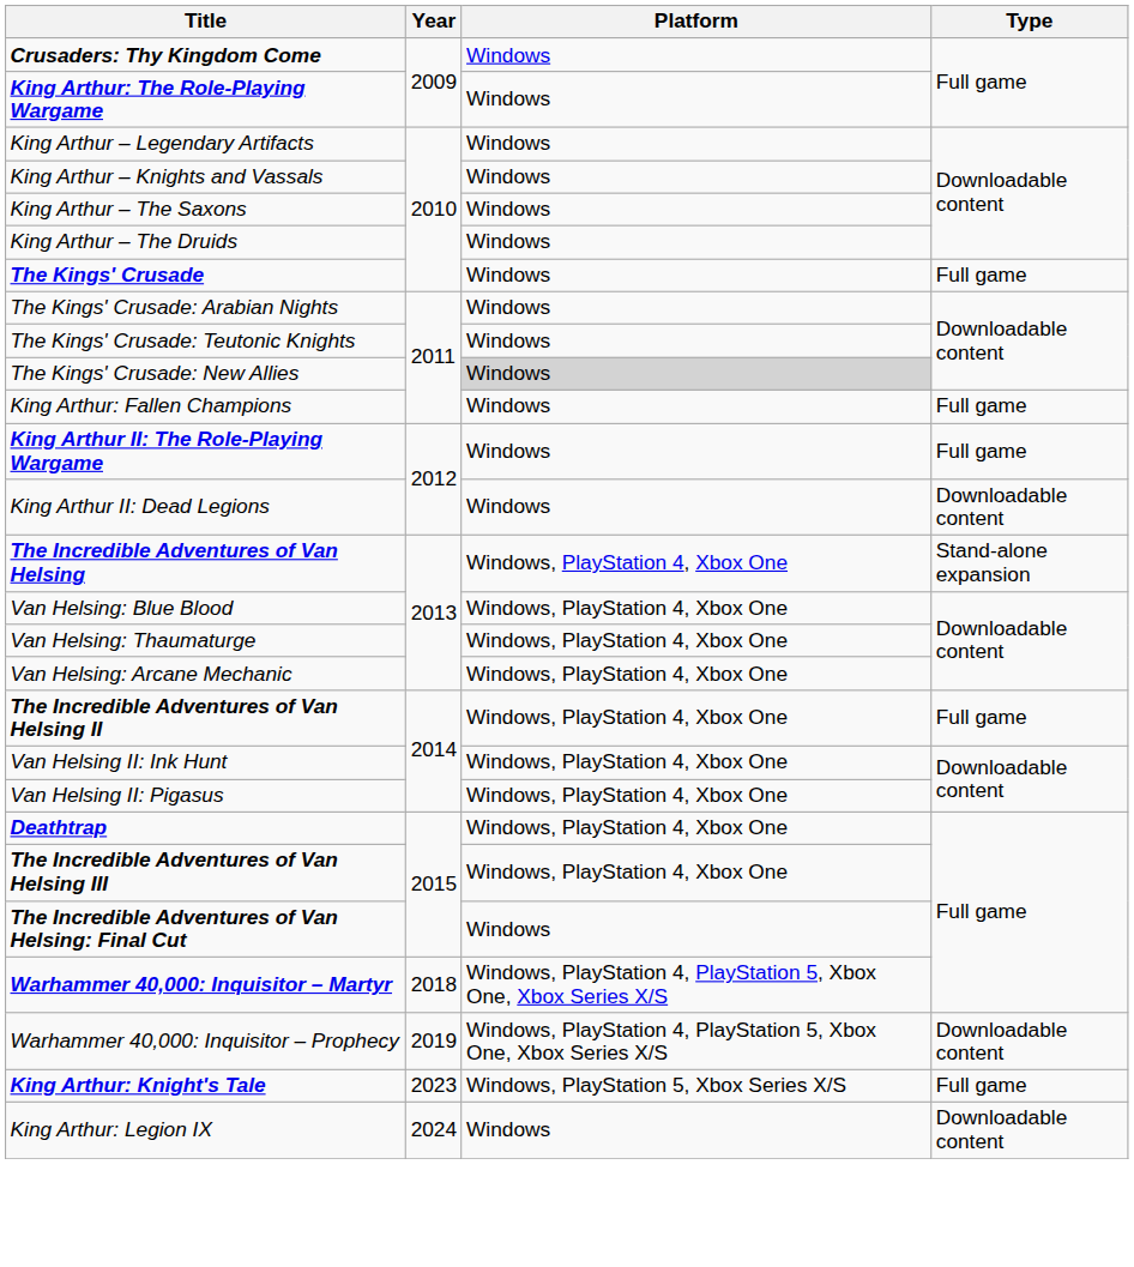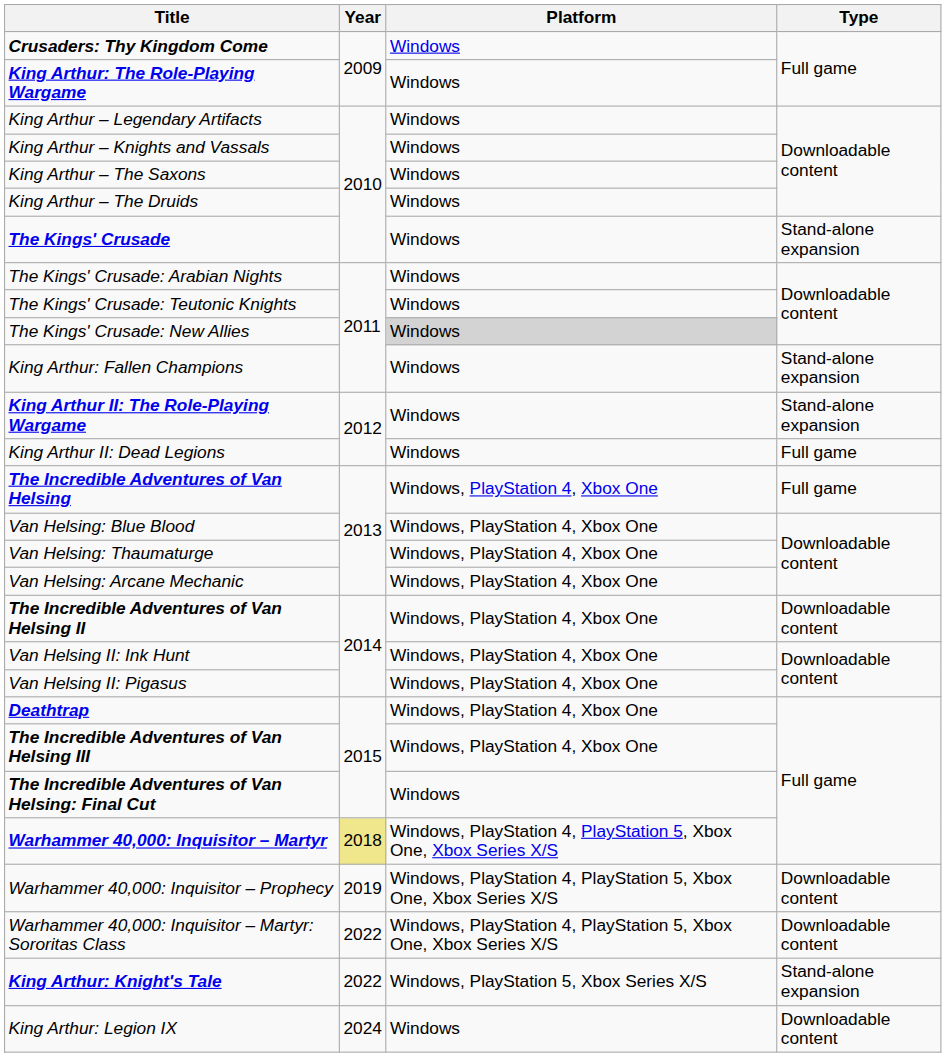 <table class="wikitable sortable">
 <tr>
 <th>Title</th>
 <th>Year</th>
 <th>Platform</th>
 <th>Type</th>
 </tr>
 <tr>
 <td><strong><em>Crusaders: Thy Kingdom Come</em></strong></td>
 <td rowspan="2">2009</td>
 <td><a href='#'>Windows</a></td>
 <td rowspan="2">Full game</td>
 </tr>
 <tr>
 <td><strong><em><a href='#'>King Arthur: The Role-Playing Wargame</a></em></strong></td>
 <td>Windows</td>
 </tr>
 <tr>
 <td><em>King Arthur – Legendary Artifacts</em></td>
 <td rowspan="5">2010</td>
 <td>Windows</td>
 <td rowspan="4">Downloadable content</td>
 </tr>
 <tr>
 <td><em>King Arthur – Knights and Vassals</em></td>
 <td>Windows</td>
 </tr>
 <tr>
 <td><em>King Arthur – The Saxons</em></td>
 <td>Windows</td>
 </tr>
 <tr>
 <td><em>King Arthur – The Druids</em></td>
 <td>Windows</td>
 </tr>
 <tr>
 <td><strong><em><a href='#'>The Kings' Crusade</a></em></strong></td>
 <td>Windows</td>
-<td>Full game</td>
+<td>Stand-alone expansion</td>
 </tr>
 <tr>
 <td><em>The Kings' Crusade: Arabian Nights</em></td>
 <td rowspan="4">2011</td>
 <td>Windows</td>
 <td rowspan="3">Downloadable content</td>
 </tr>
 <tr>
 <td><em>The Kings' Crusade: Teutonic Knights</em></td>
 <td>Windows</td>
 </tr>
 <tr>
 <td><em>The Kings' Crusade: New Allies</em></td>
 <td style="background: lightgrey;">Windows</td>
 </tr>
 <tr>
 <td><em>King Arthur: Fallen Champions</em></td>
 <td>Windows</td>
-<td>Full game</td>
+<td>Stand-alone expansion</td>
 </tr>
 <tr>
 <td><strong><em><a href='#'>King Arthur II: The Role-Playing Wargame</a></em></strong></td>
 <td rowspan="2">2012</td>
 <td>Windows</td>
-<td>Full game</td>
+<td>Stand-alone expansion</td>
 </tr>
 <tr>
 <td><em>King Arthur II: Dead Legions</em></td>
 <td>Windows</td>
-<td>Downloadable content</td>
+<td>Full game</td>
 </tr>
 <tr>
 <td><strong><em><a href='#'>The Incredible Adventures of Van Helsing</a></em></strong></td>
 <td rowspan="4">2013</td>
 <td>Windows, <a href='#'>PlayStation 4</a>, <a href='#'>Xbox One</a></td>
-<td>Stand-alone expansion</td>
+<td>Full game</td>
 </tr>
 <tr>
 <td><em>Van Helsing: Blue Blood</em></td>
 <td>Windows, PlayStation 4, Xbox One</td>
 <td rowspan="3">Downloadable content</td>
 </tr>
 <tr>
 <td><em>Van Helsing: Thaumaturge</em></td>
 <td>Windows, PlayStation 4, Xbox One</td>
 </tr>
 <tr>
 <td><em>Van Helsing: Arcane Mechanic</em></td>
 <td>Windows, PlayStation 4, Xbox One</td>
 </tr>
 <tr>
 <td><strong><em>The Incredible Adventures of Van Helsing II</em></strong></td>
 <td rowspan="3">2014</td>
 <td>Windows, PlayStation 4, Xbox One</td>
-<td>Full game</td>
+<td>Downloadable content</td>
 </tr>
 <tr>
 <td><em>Van Helsing II: Ink Hunt</em></td>
 <td>Windows, PlayStation 4, Xbox One</td>
 <td rowspan="2">Downloadable content</td>
 </tr>
 <tr>
 <td><em>Van Helsing II: Pigasus</em></td>
 <td>Windows, PlayStation 4, Xbox One</td>
 </tr>
 <tr>
 <td><em><a href='#'><strong>Deathtrap</strong></a></em></td>
 <td rowspan="3">2015</td>
 <td>Windows, PlayStation 4, Xbox One</td>
 <td rowspan="4">Full game</td>
 </tr>
 <tr>
 <td><strong><em>The Incredible Adventures of Van Helsing III</em></strong></td>
 <td>Windows, PlayStation 4, Xbox One</td>
 </tr>
 <tr>
 <td><strong><em>The Incredible Adventures of Van Helsing: Final Cut</em></strong></td>
 <td>Windows</td>
 </tr>
 <tr>
 <td><strong><em><a href='#'>Warhammer 40,000: Inquisitor – Martyr</a></em></strong></td>
-<td>2018</td>
+<td style="background: khaki;">2018</td>
 <td>Windows, PlayStation 4, <a href='#'>PlayStation 5</a>, Xbox One, <a href='#'>Xbox Series X/S</a></td>
 </tr>
 <tr>
 <td><em>Warhammer 40,000: Inquisitor – Prophecy</em> </td>
 <td>2019</td>
 <td>Windows, PlayStation 4, PlayStation 5, Xbox One, Xbox Series X/S</td>
 <td>Downloadable content</td>
 </tr>
 <tr>
+<td><em>Warhammer 40,000: Inquisitor – Martyr:  Sororitas Class</em></td>
+<td>2022</td>
+<td>Windows, PlayStation 4, PlayStation 5, Xbox One, Xbox Series X/S</td>
+<td>Downloadable content</td>
+</tr>
+<tr>
 <td><strong><em><a href='#'>King Arthur: Knight's Tale</a></em></strong></td>
-<td>2023</td>
+<td>2022</td>
 <td>Windows, PlayStation 5, Xbox Series X/S</td>
-<td>Full game</td>
+<td>Stand-alone expansion</td>
 </tr>
 <tr>
 <td><em>King Arthur: Legion IX</em></td>
 <td>2024</td>
 <td>Windows</td>
 <td>Downloadable content</td>
 </tr>
 </table>
